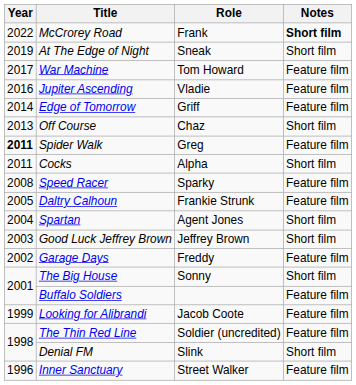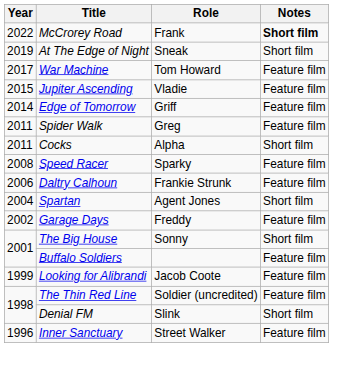 <table class="wikitable">
 <tr>
 <th>Year</th>
 <th>Title</th>
 <th>Role</th>
 <th>Notes</th>
 </tr>
 <tr>
 <td>2022</td>
 <td><em>McCrorey Road</em></td>
 <td>Frank</td>
 <td><strong>Short film</strong></td>
 </tr>
 <tr>
 <td>2019</td>
 <td><em>At The Edge of Night</em></td>
 <td>Sneak</td>
 <td>Short film</td>
 </tr>
 <tr>
 <td>2017</td>
 <td><em><a href='#'>War Machine</a></em></td>
 <td>Tom Howard</td>
 <td>Feature film</td>
 </tr>
 <tr>
-<td>2016</td>
+<td>2015</td>
 <td><em><a href='#'>Jupiter Ascending</a></em></td>
 <td>Vladie</td>
 <td>Feature film</td>
 </tr>
 <tr>
 <td>2014</td>
 <td><em><a href='#'>Edge of Tomorrow</a></em></td>
 <td>Griff</td>
 <td>Feature film</td>
 </tr>
 <tr>
-<td>2013</td>
-<td><em>Off Course</em></td>
-<td>Chaz</td>
-<td>Short film</td>
-</tr>
-<tr>
-<td><strong>2011</strong></td>
+<td>2011</td>
 <td><em>Spider Walk</em></td>
 <td>Greg</td>
 <td>Feature film</td>
 </tr>
 <tr>
 <td>2011</td>
 <td><em>Cocks</em></td>
 <td>Alpha</td>
 <td>Short film</td>
 </tr>
 <tr>
 <td>2008</td>
 <td><em><a href='#'>Speed Racer</a></em></td>
 <td>Sparky</td>
 <td>Feature film</td>
 </tr>
 <tr>
-<td>2005</td>
+<td>2006</td>
 <td><em><a href='#'>Daltry Calhoun</a></em></td>
 <td>Frankie Strunk</td>
 <td>Feature film</td>
 </tr>
 <tr>
 <td>2004</td>
 <td><em><a href='#'>Spartan</a></em></td>
 <td>Agent Jones</td>
-<td>Short film</td>
-</tr>
-<tr>
-<td>2003</td>
-<td><em>Good Luck Jeffrey Brown</em></td>
-<td>Jeffrey Brown</td>
 <td>Short film</td>
 </tr>
 <tr>
 <td>2002</td>
 <td><em><a href='#'>Garage Days</a></em></td>
 <td>Freddy</td>
 <td>Feature film</td>
 </tr>
 <tr>
 <td rowspan="2">2001</td>
 <td><em><a href='#'>The Big House</a></em></td>
 <td>Sonny</td>
 <td>Short film</td>
 </tr>
 <tr>
 <td><em><a href='#'>Buffalo Soldiers</a></em></td>
 <td></td>
 <td>Feature film</td>
 </tr>
 <tr>
 <td>1999</td>
 <td><em><a href='#'>Looking for Alibrandi</a></em></td>
 <td>Jacob Coote</td>
 <td>Feature film</td>
 </tr>
 <tr>
 <td rowspan="2">1998</td>
 <td><em><a href='#'>The Thin Red Line</a></em></td>
 <td>Soldier (uncredited)</td>
 <td>Feature film</td>
 </tr>
 <tr>
 <td><em>Denial FM</em></td>
 <td>Slink</td>
 <td>Short film</td>
 </tr>
 <tr>
 <td>1996</td>
 <td><em><a href='#'>Inner Sanctuary</a></em></td>
 <td>Street Walker</td>
 <td>Feature film</td>
 </tr>
 </table>
